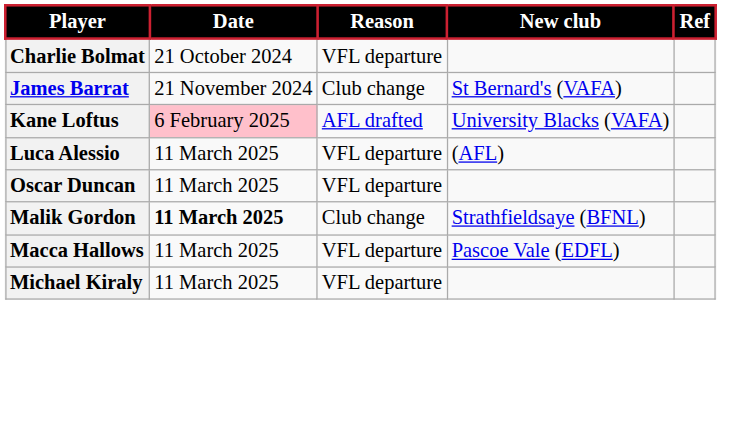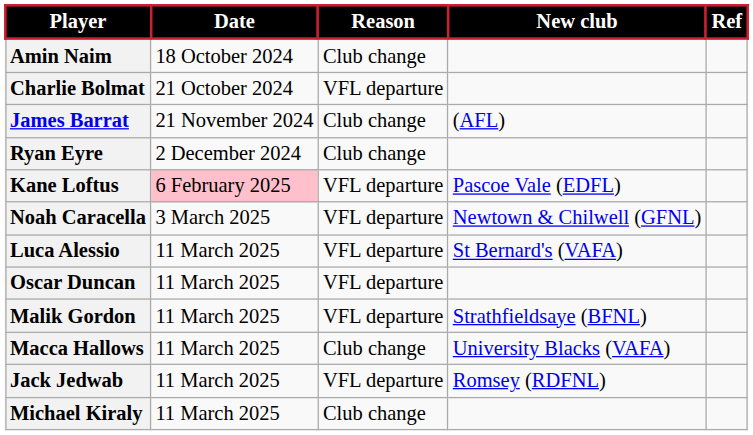 <table class="wikitable" style="text-align:left">
 <tr>
 <th style="background: #000000; color: #FFFFFF; border: solid #CC2031 2px">Player</th>
 <th style="background: #000000; color: #FFFFFF; border: solid #CC2031 2px">Date</th>
 <th style="background: #000000; color: #FFFFFF; border: solid #CC2031 2px">Reason</th>
 <th style="background: #000000; color: #FFFFFF; border: solid #CC2031 2px">New club</th>
 <th style="background: #000000; color: #FFFFFF; border: solid #CC2031 2px">Ref</th>
+</tr>
+<tr>
+<th style="text-align:left">Amin Naim</th>
+<td>18 October 2024</td>
+<td>Club change</td>
+<td></td>
+<td align=center></td>
 </tr>
 <tr>
 <th style="text-align:left">Charlie Bolmat</th>
 <td>21 October 2024</td>
 <td>VFL departure</td>
 <td></td>
 <td align=center></td>
 </tr>
 <tr>
 <th style="text-align:left"><a href='#'>James Barrat</a></th>
 <td>21 November 2024</td>
 <td>Club change</td>
-<td><a href='#'>St Bernard's</a> (<a href='#'>VAFA</a>)</td>
+<td> (<a href='#'>AFL</a>)</td>
+<td align=center></td>
+</tr>
+<tr>
+<th style="text-align:left">Ryan Eyre</th>
+<td>2 December 2024</td>
+<td>Club change</td>
+<td></td>
 <td align=center></td>
 </tr>
 <tr>
 <th style="text-align:left">Kane Loftus</th>
 <td style="background: pink;">6 February 2025</td>
-<td><a href='#'>AFL drafted</a></td>
-<td><a href='#'>University Blacks</a> (<a href='#'>VAFA</a>)</td>
+<td>VFL departure</td>
+<td><a href='#'>Pascoe Vale</a> (<a href='#'>EDFL</a>)</td>
+<td align=center></td>
+</tr>
+<tr>
+<th style="text-align:left">Noah Caracella</th>
+<td>3 March 2025</td>
+<td>VFL departure</td>
+<td><a href='#'>Newtown & Chilwell</a> (<a href='#'>GFNL</a>)</td>
 <td align=center></td>
 </tr>
 <tr>
 <th style="text-align:left">Luca Alessio</th>
 <td>11 March 2025</td>
 <td>VFL departure</td>
-<td> (<a href='#'>AFL</a>)</td>
+<td><a href='#'>St Bernard's</a> (<a href='#'>VAFA</a>)</td>
 <td align=center></td>
 </tr>
 <tr>
 <th style="text-align:left">Oscar Duncan</th>
 <td>11 March 2025</td>
 <td>VFL departure</td>
 <td></td>
 <td align=center></td>
 </tr>
 <tr>
 <th style="text-align:left">Malik Gordon</th>
-<td><strong>11 March 2025</strong></td>
-<td>Club change</td>
+<td>11 March 2025</td>
+<td>VFL departure</td>
 <td><a href='#'>Strathfieldsaye</a> (<a href='#'>BFNL</a>)</td>
 <td align=center></td>
 </tr>
 <tr>
 <th style="text-align:left">Macca Hallows</th>
 <td>11 March 2025</td>
+<td>Club change</td>
+<td><a href='#'>University Blacks</a> (<a href='#'>VAFA</a>)</td>
+<td align=center></td>
+</tr>
+<tr>
+<th style="text-align:left">Jack Jedwab</th>
+<td>11 March 2025</td>
 <td>VFL departure</td>
-<td><a href='#'>Pascoe Vale</a> (<a href='#'>EDFL</a>)</td>
+<td><a href='#'>Romsey</a> (<a href='#'>RDFNL</a>)</td>
 <td align=center></td>
 </tr>
 <tr>
 <th style="text-align:left">Michael Kiraly</th>
 <td>11 March 2025</td>
-<td>VFL departure</td>
+<td>Club change</td>
 <td></td>
 <td align=center></td>
 </tr>
 </table>
